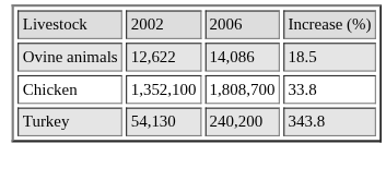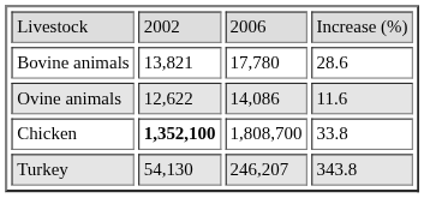 <table border="2" style="font-size: 85%" align=right cellpadding="3" cellspacing="3">
 <tr bgcolor="#dddddd">
 <td>Livestock</td>
 <td>2002</td>
 <td>2006</td>
 <td>Increase (%)</td>
 </tr>
+<tr bgcolor="#ffffff">
+<td>Bovine animals</td>
+<td>13,821</td>
+<td>17,780</td>
+<td>28.6</td>
+</tr>
 <tr bgcolor="#e5e5e5">
 <td>Ovine animals</td>
 <td>12,622</td>
 <td>14,086</td>
-<td>18.5</td>
+<td>11.6</td>
 </tr>
 <tr bgcolor="#ffffff">
 <td>Chicken</td>
-<td>1,352,100</td>
+<td><strong>1,352,100</strong></td>
 <td>1,808,700</td>
 <td>33.8</td>
 </tr>
 <tr bgcolor="#e5e5e5">
 <td>Turkey</td>
 <td>54,130</td>
-<td>240,200</td>
+<td>246,207</td>
 <td>343.8</td>
 </tr>
 </table>
